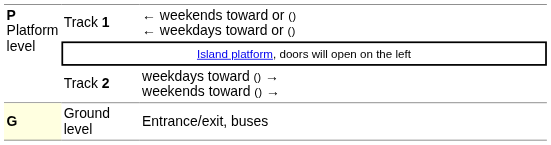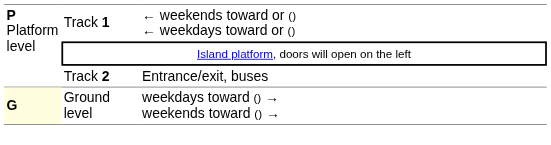 <table table border=0 cellspacing=0 cellpadding=3>
 <tr>
 <td style="border-top:solid 1px gray;border-bottom:solid 1px gray;" rowspan=3 width=50 valign=top><strong>P</strong><br>Platform level</td>
 <td style="border-top:solid 1px gray;" width=100>Track <strong>1</strong></td>
 <td style="border-top:solid 1px gray;" width=650>←  weekends toward  or  <small>()</small><br>←  weekdays toward  or  <small>()</small></td>
 </tr>
 <tr>
 <td style="border-top:solid 2px black;border-right:solid 2px black;border-left:solid 2px black;border-bottom:solid 2px black;text-align:center;" colspan=2><small><a href='#'>Island platform</a>, doors will open on the left</small></td>
 </tr>
 <tr>
 <td style="border-bottom:solid 1px gray">Track <strong>2</strong></td>
-<td style="border-bottom:solid 1px gray">  weekdays toward  <small>()</small> →<br>  weekends toward  <small>()</small> →</td>
+<td style="border-bottom:solid 1px gray;">Entrance/exit, buses</td>
 </tr>
 <tr>
 <td style="background: lightyellow; border-bottom:solid 1px gray;"><strong>G</strong></td>
 <td style="border-bottom:solid 1px gray;">Ground level</td>
-<td style="border-bottom:solid 1px gray;">Entrance/exit, buses</td>
+<td style="border-bottom:solid 1px gray">  weekdays toward  <small>()</small> →<br>  weekends toward  <small>()</small> →</td>
 </tr>
 </table>
